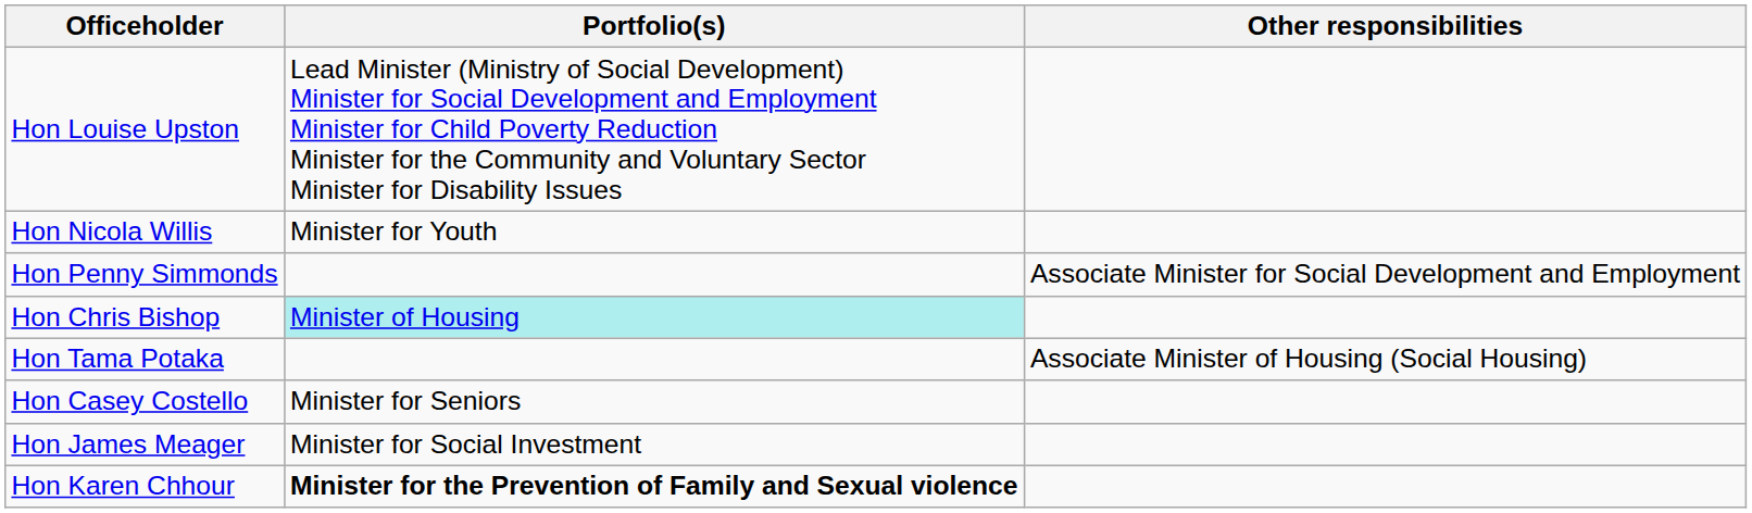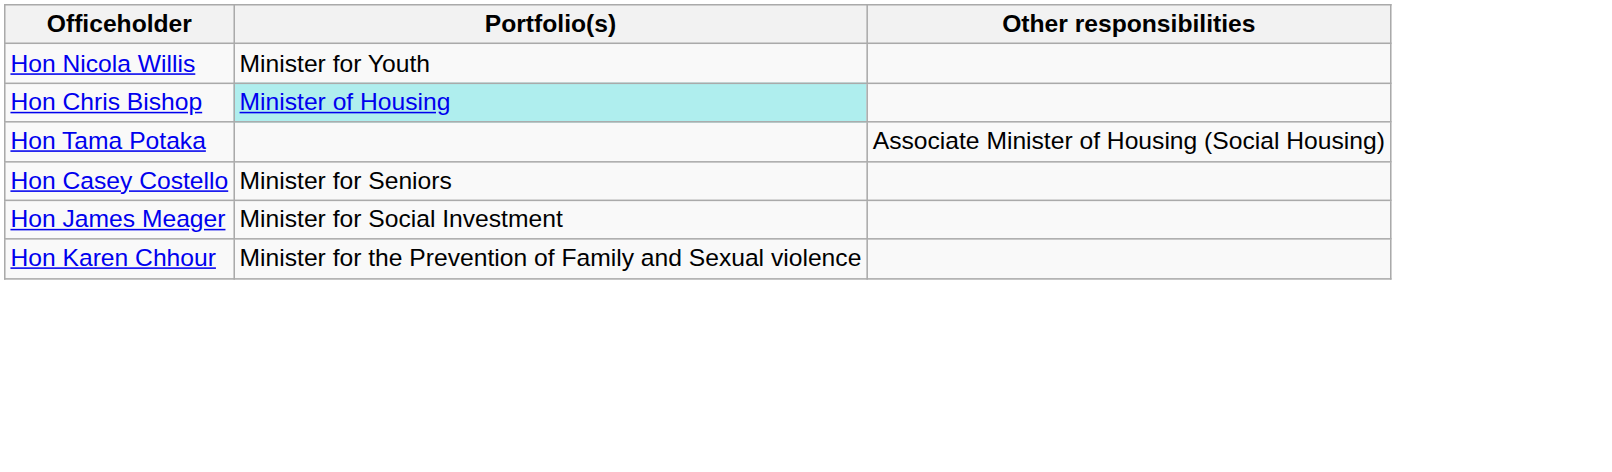 <table class="wikitable">
 <tr>
 <th>Officeholder</th>
 <th>Portfolio(s)</th>
 <th>Other responsibilities</th>
 </tr>
 <tr>
-<td><a href='#'>Hon Louise Upston</a></td>
-<td>Lead Minister (Ministry of Social Development)<br><a href='#'>Minister for Social Development and Employment</a><br><a href='#'>Minister for Child Poverty Reduction</a><br>Minister for the Community and Voluntary Sector<br>Minister for Disability Issues</td>
-<td></td>
-</tr>
-<tr>
 <td><a href='#'>Hon Nicola Willis</a></td>
 <td>Minister for Youth</td>
 <td></td>
-</tr>
-<tr>
-<td><a href='#'>Hon Penny Simmonds</a></td>
-<td></td>
-<td>Associate Minister for Social Development and Employment</td>
 </tr>
 <tr>
 <td><a href='#'>Hon Chris Bishop</a></td>
 <td style="background: paleturquoise;"><a href='#'>Minister of Housing</a></td>
 <td></td>
 </tr>
 <tr>
 <td><a href='#'>Hon Tama Potaka</a></td>
 <td></td>
 <td>Associate Minister of Housing (Social Housing)</td>
 </tr>
 <tr>
 <td><a href='#'>Hon Casey Costello</a></td>
 <td>Minister for Seniors</td>
 <td></td>
 </tr>
 <tr>
 <td><a href='#'>Hon James Meager</a></td>
 <td>Minister for Social Investment</td>
 <td></td>
 </tr>
 <tr>
 <td><a href='#'>Hon Karen Chhour</a></td>
-<td><strong>Minister for the Prevention of Family and Sexual violence</strong></td>
+<td>Minister for the Prevention of Family and Sexual violence</td>
 <td></td>
 </tr>
 </table>
